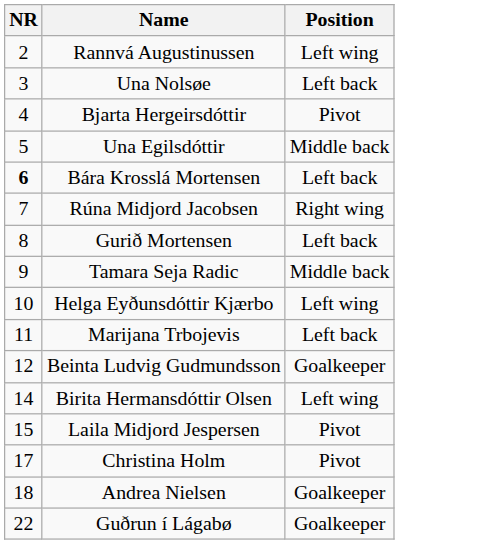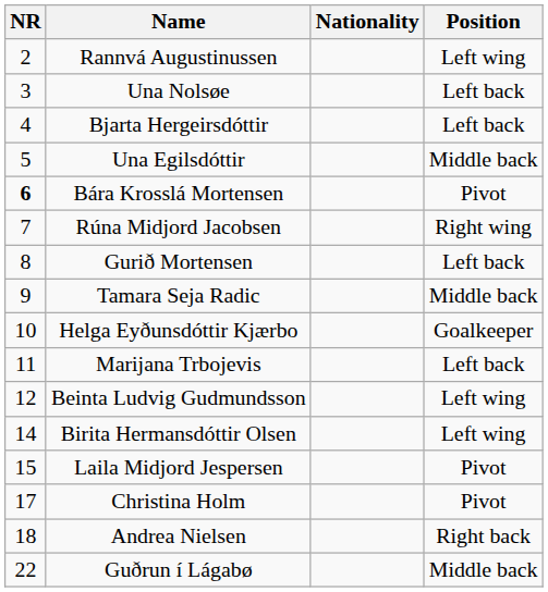 <table class="wikitable" style="text-align: center;">
 <tr>
 <th>NR</th>
 <th>Name</th>
+<th>Nationality</th>
 <th>Position</th>
 </tr>
 <tr>
 <td>2</td>
 <td>Rannvá Augustinussen</td>
+<td></td>
 <td>Left wing</td>
 </tr>
 <tr>
 <td>3</td>
 <td>Una Nolsøe</td>
+<td></td>
 <td>Left back</td>
 </tr>
 <tr>
 <td>4</td>
 <td>Bjarta Hergeirsdóttir</td>
-<td>Pivot</td>
+<td></td>
+<td>Left back</td>
 </tr>
 <tr>
 <td>5</td>
 <td>Una Egilsdóttir</td>
+<td></td>
 <td>Middle back</td>
 </tr>
 <tr>
 <td><strong>6</strong></td>
 <td>Bára Krosslá Mortensen</td>
-<td>Left back</td>
+<td></td>
+<td>Pivot</td>
 </tr>
 <tr>
 <td>7</td>
 <td>Rúna Midjord Jacobsen</td>
+<td></td>
 <td>Right wing</td>
 </tr>
 <tr>
 <td>8</td>
 <td>Gurið Mortensen</td>
+<td></td>
 <td>Left back</td>
 </tr>
 <tr>
 <td>9</td>
 <td>Tamara Seja Radic</td>
+<td></td>
 <td>Middle back</td>
 </tr>
 <tr>
 <td>10</td>
 <td>Helga Eyðunsdóttir Kjærbo</td>
-<td>Left wing</td>
+<td></td>
+<td>Goalkeeper</td>
 </tr>
 <tr>
 <td>11</td>
 <td>Marijana Trbojevis</td>
+<td></td>
 <td>Left back</td>
 </tr>
 <tr>
 <td>12</td>
 <td>Beinta Ludvig Gudmundsson</td>
-<td>Goalkeeper</td>
+<td></td>
+<td>Left wing</td>
 </tr>
 <tr>
 <td>14</td>
 <td>Birita Hermansdóttir Olsen</td>
+<td></td>
 <td>Left wing</td>
 </tr>
 <tr>
 <td>15</td>
 <td>Laila Midjord Jespersen</td>
+<td></td>
 <td>Pivot</td>
 </tr>
 <tr>
 <td>17</td>
 <td>Christina Holm</td>
+<td></td>
 <td>Pivot</td>
 </tr>
 <tr>
 <td>18</td>
 <td>Andrea Nielsen</td>
-<td>Goalkeeper</td>
+<td></td>
+<td>Right back</td>
 </tr>
 <tr>
 <td>22</td>
 <td>Guðrun í Lágabø</td>
-<td>Goalkeeper</td>
+<td></td>
+<td>Middle back</td>
 </tr>
 </table>
